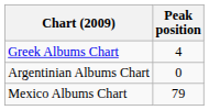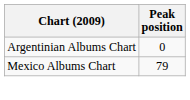 <table class="wikitable sortable">
 <tr>
 <th>Chart (2009)</th>
 <th>Peak<br>position</th>
-</tr>
-<tr>
-<td><a href='#'>Greek Albums Chart</a></td>
-<td style="text-align:center;">4</td>
 </tr>
 <tr>
 <td>Argentinian Albums Chart</td>
 <td style="text-align:center;">0</td>
 </tr>
 <tr>
 <td>Mexico Albums Chart</td>
 <td style="text-align:center;">79</td>
 </tr>
 </table>
